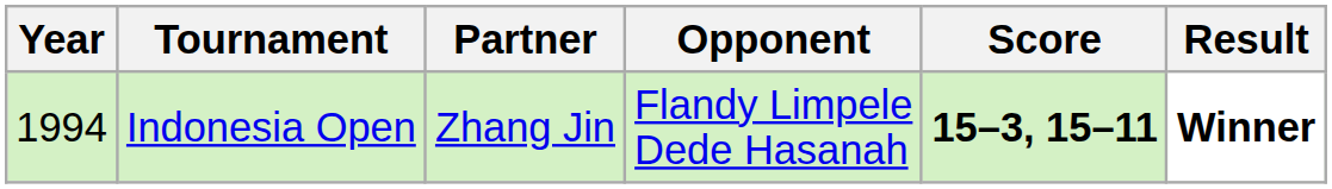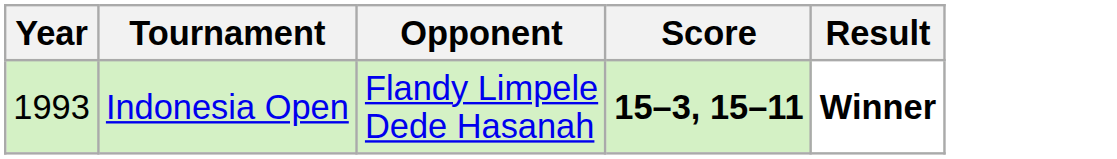 <table class="sortable wikitable" style="font-size: 90%;">
 <tr>
 <th>Year</th>
 <th>Tournament</th>
-<th>Partner</th>
 <th>Opponent</th>
 <th>Score</th>
 <th>Result</th>
 </tr>
 <tr style="background:#D4F1C5">
-<td align="center">1994</td>
+<td align="center">1993</td>
 <td align="left"><a href='#'>Indonesia Open</a></td>
-<td align="left"> <a href='#'>Zhang Jin</a></td>
 <td align="left"> <a href='#'>Flandy Limpele</a> <br>  <a href='#'>Dede Hasanah</a></td>
 <td align="left"><strong>15–3, 15–11</strong></td>
 <td style="text-align:left; background:white"> <strong>Winner</strong></td>
 </tr>
 </table>
